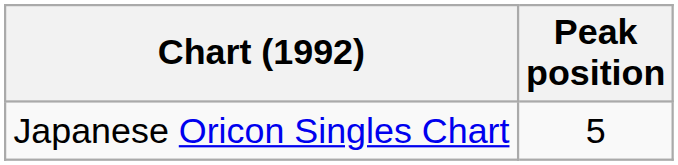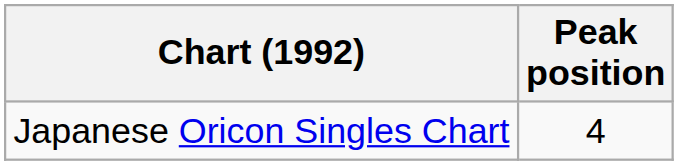 <table class="wikitable">
 <tr>
 <th>Chart (1992)</th>
 <th>Peak<br>position</th>
 </tr>
 <tr>
 <td>Japanese <a href='#'>Oricon Singles Chart</a></td>
-<td align="center">5</td>
+<td align="center">4</td>
 </tr>
 </table>
